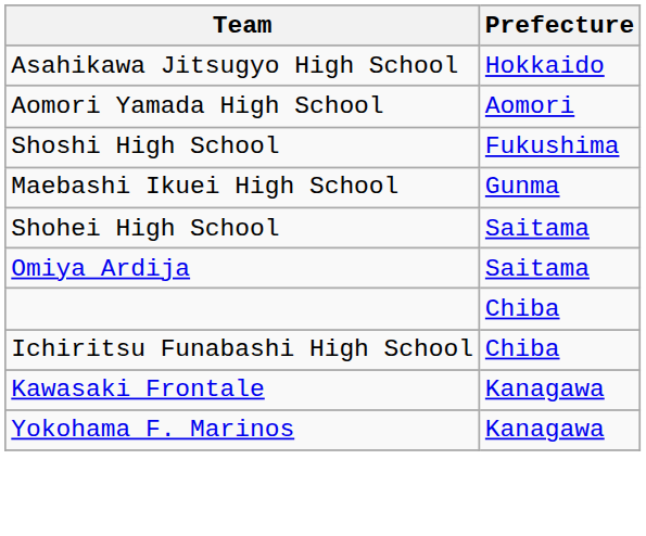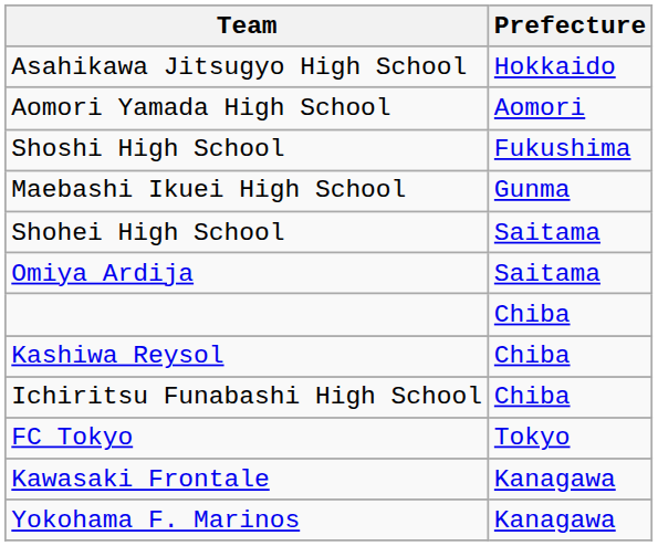 <table class="wikitable">
 <tr>
 <th>Team</th>
 <th>Prefecture</th>
 </tr>
 <tr>
 <td>Asahikawa Jitsugyo High School </td>
 <td><a href='#'>Hokkaido</a></td>
 </tr>
 <tr>
 <td>Aomori Yamada High School</td>
 <td><a href='#'>Aomori</a></td>
 </tr>
 <tr>
 <td>Shoshi High School </td>
 <td><a href='#'>Fukushima</a></td>
 </tr>
 <tr>
 <td>Maebashi Ikuei High School</td>
 <td><a href='#'>Gunma</a></td>
 </tr>
 <tr>
 <td>Shohei High School </td>
 <td><a href='#'>Saitama</a></td>
 </tr>
 <tr>
 <td><a href='#'>Omiya Ardija</a></td>
 <td><a href='#'>Saitama</a></td>
 </tr>
 <tr>
 <td></td>
 <td><a href='#'>Chiba</a></td>
 </tr>
 <tr>
+<td><a href='#'>Kashiwa Reysol</a></td>
+<td><a href='#'>Chiba</a></td>
+</tr>
+<tr>
 <td>Ichiritsu Funabashi High School</td>
 <td><a href='#'>Chiba</a></td>
+</tr>
+<tr>
+<td><a href='#'>FC Tokyo</a></td>
+<td><a href='#'>Tokyo</a></td>
 </tr>
 <tr>
 <td><a href='#'>Kawasaki Frontale</a></td>
 <td><a href='#'>Kanagawa</a></td>
 </tr>
 <tr>
 <td><a href='#'>Yokohama F. Marinos</a></td>
 <td><a href='#'>Kanagawa</a></td>
 </tr>
 </table>
